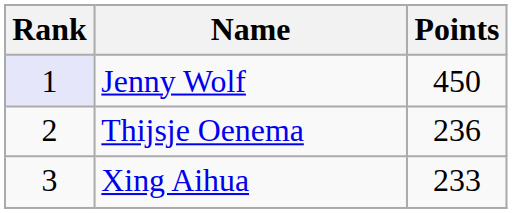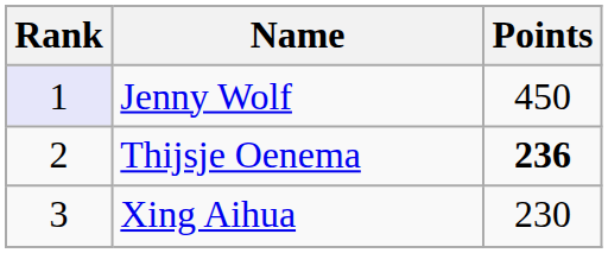 <table class="wikitable" border="1">
 <tr>
 <th width=30>Rank</th>
 <th width=150>Name</th>
 <th width=25>Points</th>
 </tr>
 <tr>
 <td align=center style="background: lavender;">1</td>
 <td> <a href='#'>Jenny Wolf</a></td>
 <td align=center>450</td>
 </tr>
 <tr>
 <td align=center>2</td>
 <td> <a href='#'>Thijsje Oenema</a></td>
-<td align=center>236</td>
+<td align=center><strong>236</strong></td>
 </tr>
 <tr>
 <td align=center>3</td>
 <td> <a href='#'>Xing Aihua</a></td>
-<td align=center>233</td>
+<td align=center>230</td>
 </tr>
 </table>
